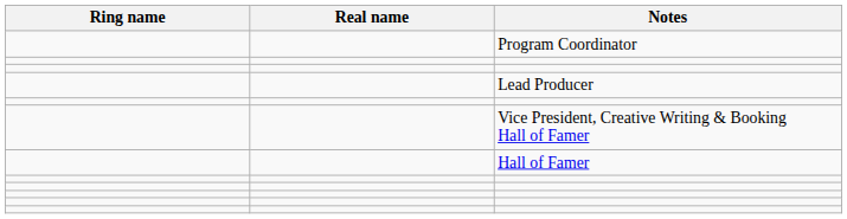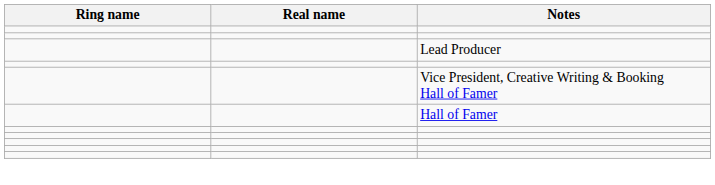 <table class="wikitable sortable" style="width:65%;">
 <tr>
 <th width=19%>Ring name</th>
 <th width=19%>Real name</th>
 <th width=27%>Notes</th>
-</tr>
-<tr>
-<td></td>
-<td></td>
-<td>Program Coordinator</td>
 </tr>
 <tr>
 <td></td>
 <td></td>
 <td></td>
 </tr>
 <tr>
 <td></td>
 <td></td>
 <td></td>
 </tr>
 <tr>
 <td></td>
 <td></td>
 <td>Lead Producer</td>
 </tr>
 <tr>
 <td></td>
 <td></td>
 <td></td>
 </tr>
 <tr>
 <td></td>
 <td></td>
 <td>Vice President, Creative Writing & Booking<br><a href='#'>Hall of Famer</a></td>
 </tr>
 <tr>
 <td></td>
 <td></td>
 <td><a href='#'>Hall of Famer</a></td>
 </tr>
 <tr>
 <td></td>
 <td></td>
 <td></td>
 </tr>
 <tr>
 <td></td>
 <td></td>
 <td></td>
 </tr>
 <tr>
 <td></td>
 <td></td>
 <td></td>
 </tr>
 <tr>
 <td></td>
 <td></td>
 <td></td>
 </tr>
 <tr>
 <td></td>
 <td></td>
 <td></td>
 </tr>
 </table>
